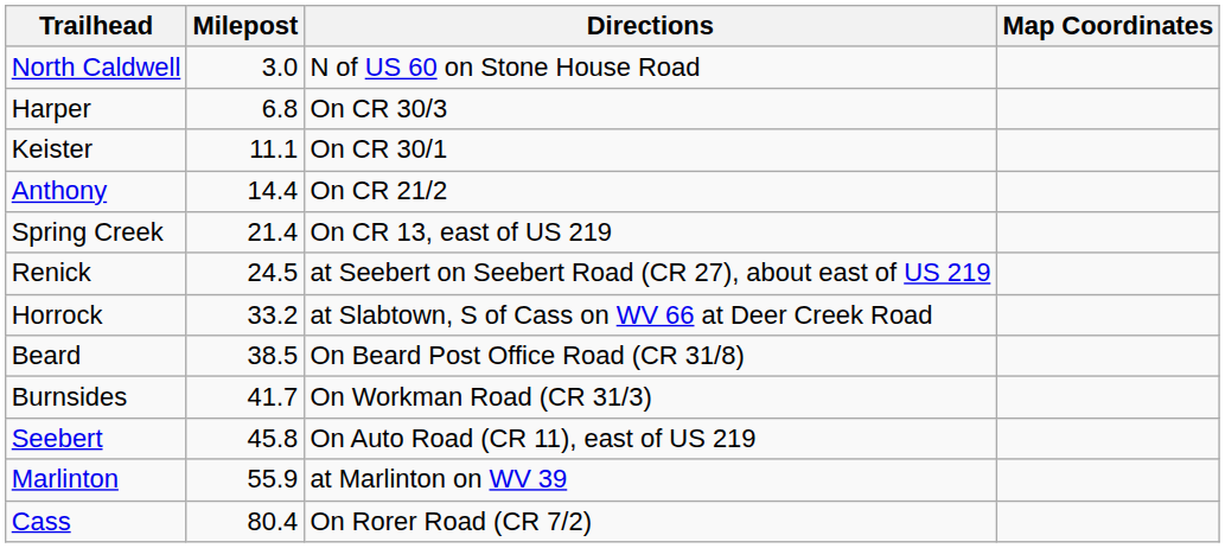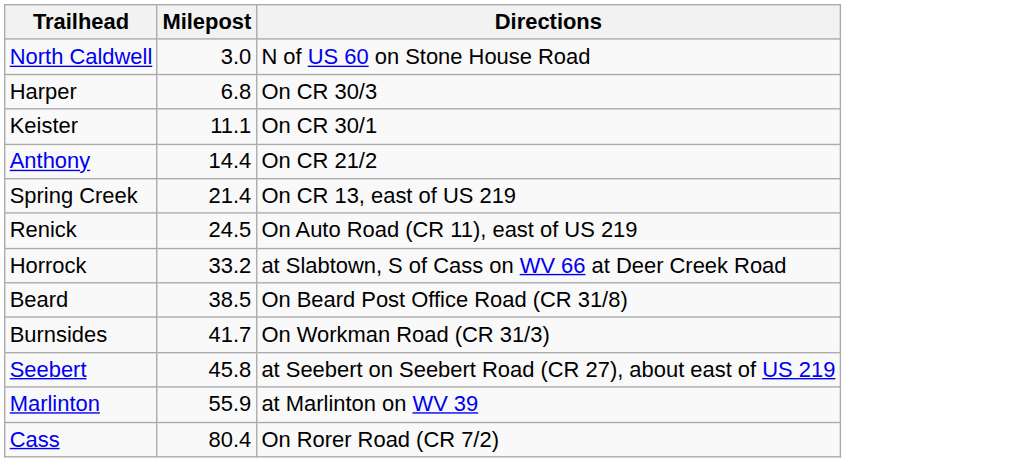 <table class="wikitable">
 <tr>
 <th align=left>Trailhead</th>
 <th>Milepost</th>
 <th>Directions</th>
-<th>Map Coordinates</th>
 </tr>
 <tr>
 <td><a href='#'>North Caldwell</a></td>
 <td style="text-align:right;">3.0</td>
 <td> N of <a href='#'>US 60</a> on Stone House Road</td>
-<td></td>
 </tr>
 <tr>
 <td>Harper</td>
 <td style="text-align:right;">6.8</td>
 <td>On CR 30/3</td>
-<td></td>
 </tr>
 <tr>
 <td>Keister</td>
 <td style="text-align:right;">11.1</td>
 <td>On CR 30/1</td>
-<td></td>
 </tr>
 <tr>
 <td><a href='#'>Anthony</a></td>
 <td style="text-align:right;">14.4</td>
 <td>On CR 21/2</td>
-<td></td>
 </tr>
 <tr>
 <td>Spring Creek</td>
 <td style="text-align:right;">21.4</td>
 <td>On CR 13,  east of US 219</td>
-<td></td>
 </tr>
 <tr>
 <td>Renick</td>
 <td style="text-align:right;">24.5</td>
-<td>at Seebert on Seebert Road (CR 27), about  east of <a href='#'>US 219</a></td>
-<td></td>
+<td>On Auto Road (CR 11),  east of US 219</td>
 </tr>
 <tr>
 <td>Horrock</td>
 <td style="text-align:right;">33.2</td>
 <td>at Slabtown,  S of Cass on <a href='#'>WV 66</a> at Deer Creek Road</td>
-<td></td>
 </tr>
 <tr>
 <td>Beard</td>
 <td style="text-align:right;">38.5</td>
 <td>On Beard Post Office Road (CR 31/8)</td>
-<td></td>
 </tr>
 <tr>
 <td>Burnsides</td>
 <td style="text-align:right;">41.7</td>
 <td>On Workman Road (CR 31/3)</td>
-<td></td>
 </tr>
 <tr>
 <td><a href='#'>Seebert</a></td>
 <td align=right>45.8</td>
-<td>On Auto Road (CR 11),  east of US 219</td>
-<td></td>
+<td>at Seebert on Seebert Road (CR 27), about  east of <a href='#'>US 219</a></td>
 </tr>
 <tr>
 <td><a href='#'>Marlinton</a></td>
 <td align=right>55.9</td>
 <td>at Marlinton on <a href='#'>WV 39</a></td>
-<td></td>
 </tr>
 <tr>
 <td><a href='#'>Cass</a></td>
 <td align=right>80.4</td>
 <td>On Rorer Road (CR 7/2)</td>
-<td></td>
 </tr>
 </table>
